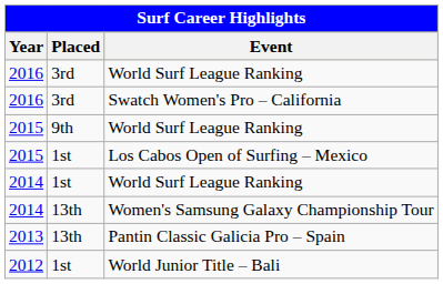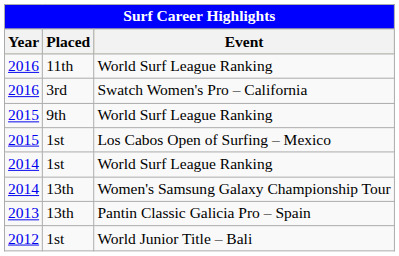 <table class="wikitable">
 <tr bgcolor=skyblue>
 <td colspan=4; style="background: blue; color: white" align="center"><strong>Surf Career Highlights</strong></td>
 </tr>
 <tr bgcolor=#bdb76b>
 <th>Year</th>
 <th>Placed</th>
 <th>Event</th>
 </tr>
 <tr>
 <td><a href='#'>2016</a></td>
-<td>3rd</td>
+<td>11th</td>
 <td>World Surf League Ranking</td>
 </tr>
 <tr>
 <td><a href='#'>2016</a></td>
 <td>3rd</td>
 <td>Swatch Women's Pro – California</td>
 </tr>
 <tr>
 <td><a href='#'>2015</a></td>
 <td>9th</td>
 <td>World Surf League Ranking</td>
 </tr>
 <tr>
 <td><a href='#'>2015</a></td>
 <td>1st</td>
 <td>Los Cabos Open of Surfing – Mexico</td>
 </tr>
 <tr>
 <td><a href='#'>2014</a></td>
 <td>1st</td>
 <td>World Surf League Ranking</td>
 </tr>
 <tr>
 <td><a href='#'>2014</a></td>
 <td>13th</td>
 <td>Women's Samsung Galaxy Championship Tour</td>
 </tr>
 <tr>
 <td><a href='#'>2013</a></td>
 <td>13th</td>
 <td>Pantin Classic Galicia Pro – Spain</td>
 </tr>
 <tr>
 <td><a href='#'>2012</a></td>
 <td>1st</td>
 <td>World Junior Title – Bali</td>
 </tr>
 </table>
